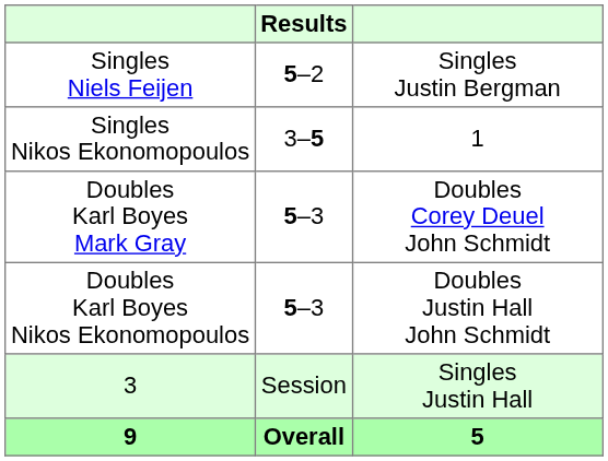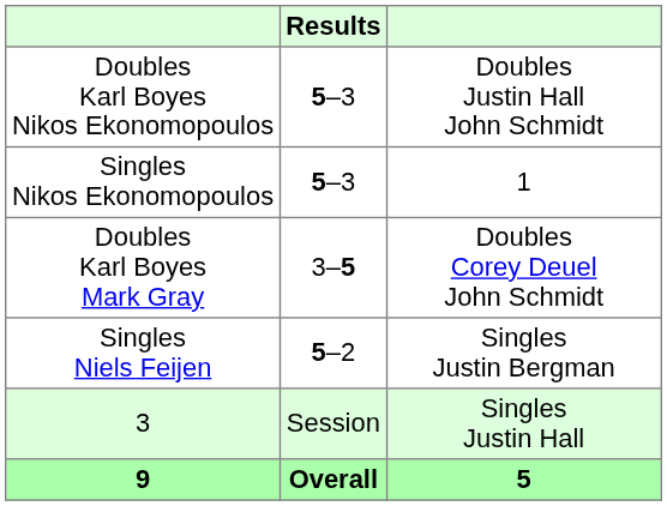 <table border="1" cellpadding="3" style="border-collapse: collapse;">
 <tr bgcolor="#ddffdd">
 <th width="160"></th>
 <th>Results</th>
 <th width="160"></th>
 </tr>
 <tr>
-<td align="center">Singles<br><a href='#'>Niels Feijen</a></td>
-<td align="center"><strong>5</strong>–2</td>
-<td align="center">Singles<br>Justin Bergman</td>
+<td align="center">Doubles<br>Karl Boyes<br>Nikos Ekonomopoulos</td>
+<td align="center"><strong>5</strong>–3</td>
+<td align="center">Doubles<br>Justin Hall<br>John Schmidt</td>
 </tr>
 <tr>
 <td align="center">Singles<br>Nikos Ekonomopoulos</td>
-<td align="center">3–<strong>5</strong></td>
+<td align="center"><strong>5</strong>–3</td>
 <td align="center">1</td>
 </tr>
 <tr>
 <td align="center">Doubles<br>Karl Boyes<br><a href='#'>Mark Gray</a></td>
-<td align="center"><strong>5</strong>–3</td>
+<td align="center">3–<strong>5</strong></td>
 <td align="center">Doubles<br><a href='#'>Corey Deuel</a><br>John Schmidt</td>
 </tr>
 <tr>
-<td align="center">Doubles<br>Karl Boyes<br>Nikos Ekonomopoulos</td>
-<td align="center"><strong>5</strong>–3</td>
-<td align="center">Doubles<br>Justin Hall<br>John Schmidt</td>
+<td align="center">Singles<br><a href='#'>Niels Feijen</a></td>
+<td align="center"><strong>5</strong>–2</td>
+<td align="center">Singles<br>Justin Bergman</td>
 </tr>
 <tr bgcolor="#ddffdd">
 <td align="center">3</td>
 <td align="center">Session</td>
 <td align="center">Singles<br>Justin Hall</td>
 </tr>
 <tr bgcolor="#aaffaa">
 <th align="center">9</th>
 <th align="center">Overall</th>
 <th align="center">5</th>
 </tr>
 </table>
